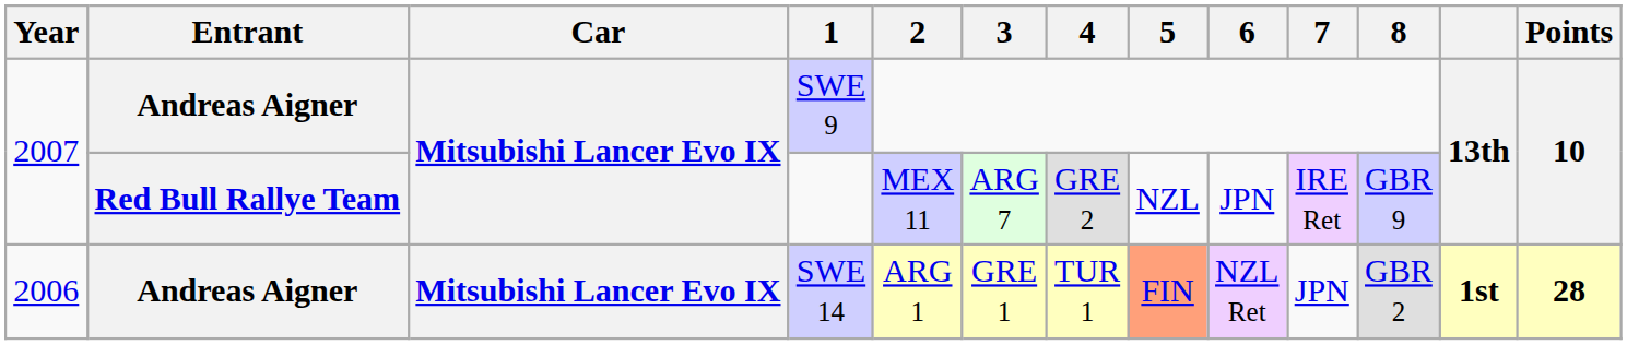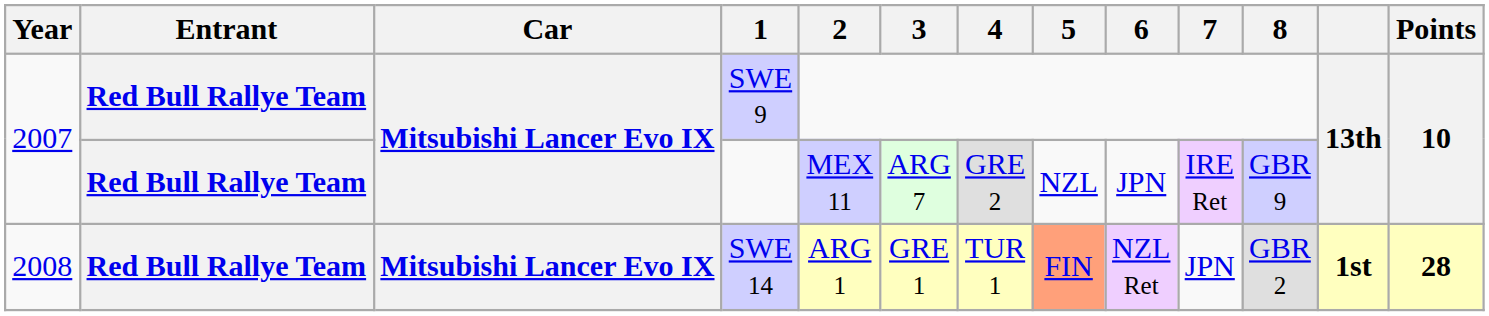 <table class="wikitable" style="text-align:center; font-size:85%;">
 <tr>
 <th>Year</th>
 <th>Entrant</th>
 <th>Car</th>
 <th>1</th>
 <th>2</th>
 <th>3</th>
 <th>4</th>
 <th>5</th>
 <th>6</th>
 <th>7</th>
 <th>8</th>
 <th></th>
 <th>Points</th>
 </tr>
 <tr>
 <td rowspan=2><a href='#'>2007</a></td>
-<th nowrap>Andreas Aigner</th>
+<th nowrap><a href='#'>Red Bull Rallye Team</a></th>
 <th rowspan=2  nowrap><a href='#'>Mitsubishi Lancer Evo IX</a></th>
 <td style="background:#CFCFFF;"><a href='#'>SWE</a><br><small>9</small></td>
 <td colspan=7></td>
 <th rowspan=2>13th</th>
 <th rowspan=2>10</th>
 </tr>
 <tr>
 <th nowrap><a href='#'>Red Bull Rallye Team</a></th>
 <td></td>
 <td style="background:#CFCFFF;"><a href='#'>MEX</a><br><small>11</small></td>
 <td style="background:#DFFFDF;"><a href='#'>ARG</a><br><small>7</small></td>
 <td style="background:#DFDFDF;"><a href='#'>GRE</a><br><small>2</small></td>
 <td><a href='#'>NZL</a></td>
 <td><a href='#'>JPN</a></td>
 <td style="background:#EFCFFF;"><a href='#'>IRE</a><br><small>Ret</small></td>
 <td style="background:#CFCFFF;"><a href='#'>GBR</a><br><small>9</small></td>
 </tr>
 <tr>
-<td><a href='#'>2006</a></td>
-<th nowrap>Andreas Aigner</th>
+<td><a href='#'>2008</a></td>
+<th nowrap><a href='#'>Red Bull Rallye Team</a></th>
 <th nowrap><a href='#'>Mitsubishi Lancer Evo IX</a></th>
 <td style="background:#CFCFFF;"><a href='#'>SWE</a><br><small>14</small></td>
 <td style="background:#FFFFBF;"><a href='#'>ARG</a><br><small>1</small></td>
 <td style="background:#FFFFBF;"><a href='#'>GRE</a><br><small>1</small></td>
 <td style="background:#FFFFBF;"><a href='#'>TUR</a><br><small>1</small></td>
 <td style="background: lightsalmon;"><a href='#'>FIN</a></td>
 <td style="background:#EFCFFF;"><a href='#'>NZL</a><br><small>Ret</small></td>
 <td><a href='#'>JPN</a></td>
 <td style="background:#DFDFDF;"><a href='#'>GBR</a><br><small>2</small></td>
 <td style="background:#FFFFBF;"><strong>1st</strong></td>
 <td style="background:#FFFFBF;"><strong>28</strong></td>
 </tr>
 </table>
